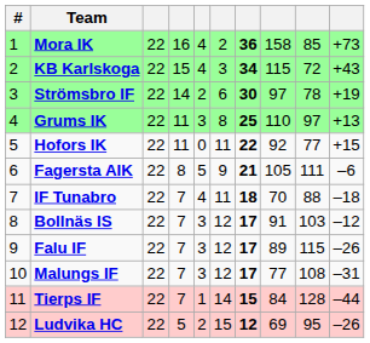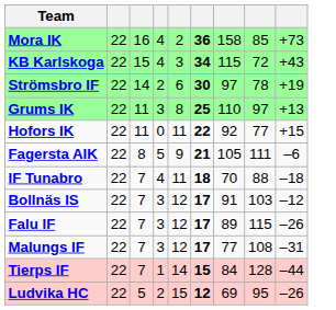 <table class="wikitable sortable">
 <tr>
-<th>#</th>
 <th>Team</th>
 <th></th>
 <th></th>
 <th></th>
 <th></th>
 <th></th>
 <th></th>
 <th></th>
 <th></th>
 </tr>
 <tr style="background: #99FF99;">
-<td>1</td>
 <td><strong><a href='#'>Mora IK</a></strong></td>
 <td style="text-align: center;">22</td>
 <td style="text-align: center;">16</td>
 <td style="text-align: center;">4</td>
 <td style="text-align: center;">2</td>
 <td style="text-align: center;"><strong>36</strong></td>
 <td style="text-align: center;">158</td>
 <td style="text-align: center;">85</td>
 <td style="text-align: center;">+73</td>
 </tr>
 <tr style="background: #99FF99;">
-<td>2</td>
 <td><strong><a href='#'>KB Karlskoga</a></strong></td>
 <td style="text-align: center;">22</td>
 <td style="text-align: center;">15</td>
 <td style="text-align: center;">4</td>
 <td style="text-align: center;">3</td>
 <td style="text-align: center;"><strong>34</strong></td>
 <td style="text-align: center;">115</td>
 <td style="text-align: center;">72</td>
 <td style="text-align: center;">+43</td>
 </tr>
 <tr style="background: #99FF99;">
-<td>3</td>
 <td><strong><a href='#'>Strömsbro IF</a></strong></td>
 <td style="text-align: center;">22</td>
 <td style="text-align: center;">14</td>
 <td style="text-align: center;">2</td>
 <td style="text-align: center;">6</td>
 <td style="text-align: center;"><strong>30</strong></td>
 <td style="text-align: center;">97</td>
 <td style="text-align: center;">78</td>
 <td style="text-align: center;">+19</td>
 </tr>
 <tr style="background: #99FF99;">
-<td>4</td>
 <td><strong><a href='#'>Grums IK</a></strong></td>
 <td style="text-align: center;">22</td>
 <td style="text-align: center;">11</td>
 <td style="text-align: center;">3</td>
 <td style="text-align: center;">8</td>
 <td style="text-align: center;"><strong>25</strong></td>
 <td style="text-align: center;">110</td>
 <td style="text-align: center;">97</td>
 <td style="text-align: center;">+13</td>
 </tr>
 <tr>
-<td>5</td>
 <td><strong><a href='#'>Hofors IK</a></strong></td>
 <td style="text-align: center;">22</td>
 <td style="text-align: center;">11</td>
 <td style="text-align: center;">0</td>
 <td style="text-align: center;">11</td>
 <td style="text-align: center;"><strong>22</strong></td>
 <td style="text-align: center;">92</td>
 <td style="text-align: center;">77</td>
 <td style="text-align: center;">+15</td>
 </tr>
 <tr>
-<td>6</td>
 <td><strong><a href='#'>Fagersta AIK</a></strong></td>
 <td style="text-align: center;">22</td>
 <td style="text-align: center;">8</td>
 <td style="text-align: center;">5</td>
 <td style="text-align: center;">9</td>
 <td style="text-align: center;"><strong>21</strong></td>
 <td style="text-align: center;">105</td>
 <td style="text-align: center;">111</td>
 <td style="text-align: center;">–6</td>
 </tr>
 <tr>
-<td>7</td>
 <td><strong><a href='#'>IF Tunabro</a></strong></td>
 <td style="text-align: center;">22</td>
 <td style="text-align: center;">7</td>
 <td style="text-align: center;">4</td>
 <td style="text-align: center;">11</td>
 <td style="text-align: center;"><strong>18</strong></td>
 <td style="text-align: center;">70</td>
 <td style="text-align: center;">88</td>
 <td style="text-align: center;">–18</td>
 </tr>
 <tr>
-<td>8</td>
 <td><strong><a href='#'>Bollnäs IS</a></strong></td>
 <td style="text-align: center;">22</td>
 <td style="text-align: center;">7</td>
 <td style="text-align: center;">3</td>
 <td style="text-align: center;">12</td>
 <td style="text-align: center;"><strong>17</strong></td>
 <td style="text-align: center;">91</td>
 <td style="text-align: center;">103</td>
 <td style="text-align: center;">–12</td>
 </tr>
 <tr>
-<td>9</td>
 <td><strong><a href='#'>Falu IF</a></strong></td>
 <td style="text-align: center;">22</td>
 <td style="text-align: center;">7</td>
 <td style="text-align: center;">3</td>
 <td style="text-align: center;">12</td>
 <td style="text-align: center;"><strong>17</strong></td>
 <td style="text-align: center;">89</td>
 <td style="text-align: center;">115</td>
 <td style="text-align: center;">–26</td>
 </tr>
 <tr>
-<td>10</td>
 <td><strong><a href='#'>Malungs IF</a></strong></td>
 <td style="text-align: center;">22</td>
 <td style="text-align: center;">7</td>
 <td style="text-align: center;">3</td>
 <td style="text-align: center;">12</td>
 <td style="text-align: center;"><strong>17</strong></td>
 <td style="text-align: center;">77</td>
 <td style="text-align: center;">108</td>
 <td style="text-align: center;">–31</td>
 </tr>
 <tr style="background: #FFCCCC;">
-<td>11</td>
 <td><strong><a href='#'>Tierps IF</a></strong></td>
 <td style="text-align: center;">22</td>
 <td style="text-align: center;">7</td>
 <td style="text-align: center;">1</td>
 <td style="text-align: center;">14</td>
 <td style="text-align: center;"><strong>15</strong></td>
 <td style="text-align: center;">84</td>
 <td style="text-align: center;">128</td>
 <td style="text-align: center;">–44</td>
 </tr>
 <tr style="background: #FFCCCC;">
-<td>12</td>
 <td><strong><a href='#'>Ludvika HC</a></strong></td>
 <td style="text-align: center;">22</td>
 <td style="text-align: center;">5</td>
 <td style="text-align: center;">2</td>
 <td style="text-align: center;">15</td>
 <td style="text-align: center;"><strong>12</strong></td>
 <td style="text-align: center;">69</td>
 <td style="text-align: center;">95</td>
 <td style="text-align: center;">–26</td>
 </tr>
 </table>
